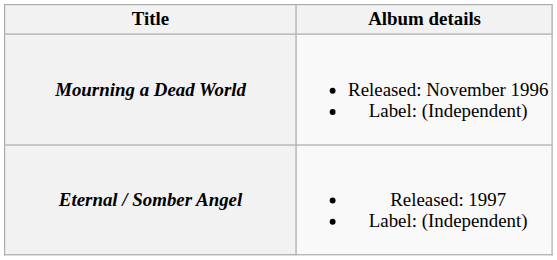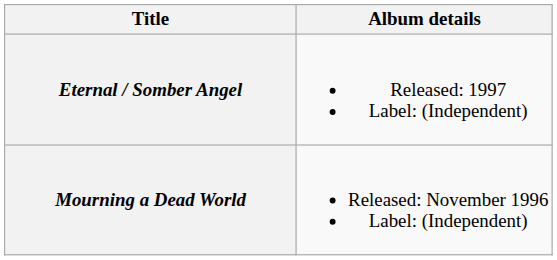 <table class="wikitable plainrowheaders" style="text-align:center;">
 <tr>
 <th scope="col" style="width:15em;">Title</th>
 <th scope="col">Album details</th>
 </tr>
 <tr>
+<th scope="row"><em>Eternal / Somber Angel</em></th>
+<td><br><ul><li>Released: 1997</li><li>Label: (Independent)</li></ul></td>
+</tr>
+<tr>
 <th scope="row"><em>Mourning a Dead World</em></th>
 <td><br><ul><li>Released: November 1996</li><li>Label: (Independent)</li></ul></td>
 </tr>
-<tr>
-<th scope="row"><em>Eternal / Somber Angel</em></th>
-<td><br><ul><li>Released: 1997</li><li>Label: (Independent)</li></ul></td>
-</tr>
 </table>
